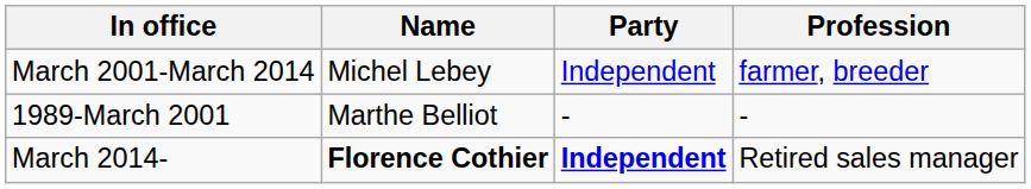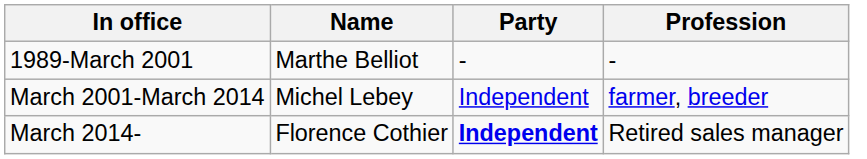 <table class="wikitable">
 <tr>
 <th>In office</th>
 <th>Name</th>
 <th>Party</th>
 <th>Profession</th>
 </tr>
 <tr>
+<td>1989-March 2001</td>
+<td>Marthe Belliot</td>
+<td>-</td>
+<td>-</td>
+</tr>
+<tr>
 <td>March 2001-March 2014</td>
 <td>Michel Lebey</td>
 <td><a href='#'>Independent</a></td>
 <td><a href='#'>farmer</a>, <a href='#'>breeder</a></td>
 </tr>
 <tr>
-<td>1989-March 2001</td>
-<td>Marthe Belliot</td>
-<td>-</td>
-<td>-</td>
-</tr>
-<tr>
 <td>March 2014-</td>
-<td><strong>Florence Cothier</strong></td>
+<td>Florence Cothier</td>
 <td><strong><a href='#'>Independent</a></strong></td>
 <td>Retired sales manager</td>
 </tr>
 </table>
